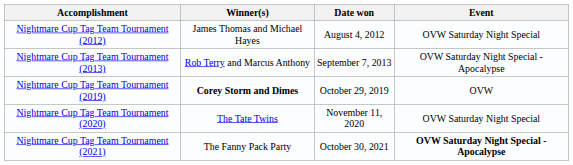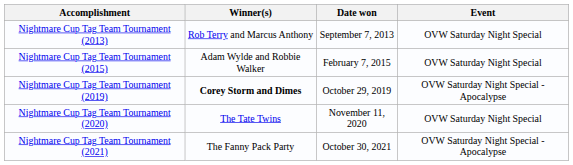 <table class="wikitable" style="background:#fcfdff; font-size:95%; text-align: center;">
 <tr>
 <th>Accomplishment</th>
 <th>Winner(s)</th>
 <th>Date won</th>
 <th>Event</th>
 </tr>
 <tr>
-<td><a href='#'>Nightmare Cup Tag Team Tournament (2012)</a></td>
-<td>James Thomas and Michael Hayes</td>
-<td>August 4, 2012</td>
+<td><a href='#'>Nightmare Cup Tag Team Tournament (2013)</a></td>
+<td><a href='#'>Rob Terry</a> and Marcus Anthony</td>
+<td>September 7, 2013</td>
 <td>OVW Saturday Night Special</td>
 </tr>
 <tr>
-<td><a href='#'>Nightmare Cup Tag Team Tournament (2013)</a></td>
-<td><a href='#'>Rob Terry</a> and Marcus Anthony</td>
-<td>September 7, 2013</td>
-<td>OVW Saturday Night Special - Apocalypse</td>
+<td><a href='#'>Nightmare Cup Tag Team Tournament (2015)</a></td>
+<td>Adam Wylde and Robbie Walker</td>
+<td>February 7, 2015</td>
+<td>OVW Saturday Night Special</td>
 </tr>
 <tr>
 <td><a href='#'>Nightmare Cup Tag Team Tournament (2019)</a></td>
 <td><strong>Corey Storm and Dimes</strong></td>
 <td>October 29, 2019</td>
-<td>OVW</td>
+<td>OVW Saturday Night Special - Apocalypse</td>
 </tr>
 <tr>
 <td><a href='#'>Nightmare Cup Tag Team Tournament (2020)</a></td>
 <td><a href='#'>The Tate Twins</a><br> </td>
 <td>November 11, 2020</td>
 <td>OVW Saturday Night Special</td>
 </tr>
 <tr>
 <td><a href='#'>Nightmare Cup Tag Team Tournament (2021)</a></td>
 <td>The Fanny Pack Party<br></td>
 <td>October 30, 2021</td>
-<td><strong>OVW Saturday Night Special - Apocalypse</strong></td>
+<td>OVW Saturday Night Special - Apocalypse</td>
 </tr>
 </table>
